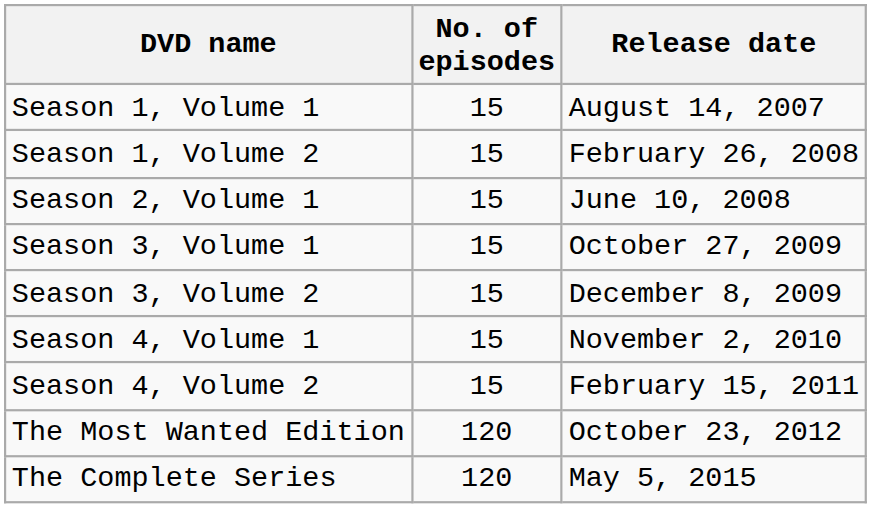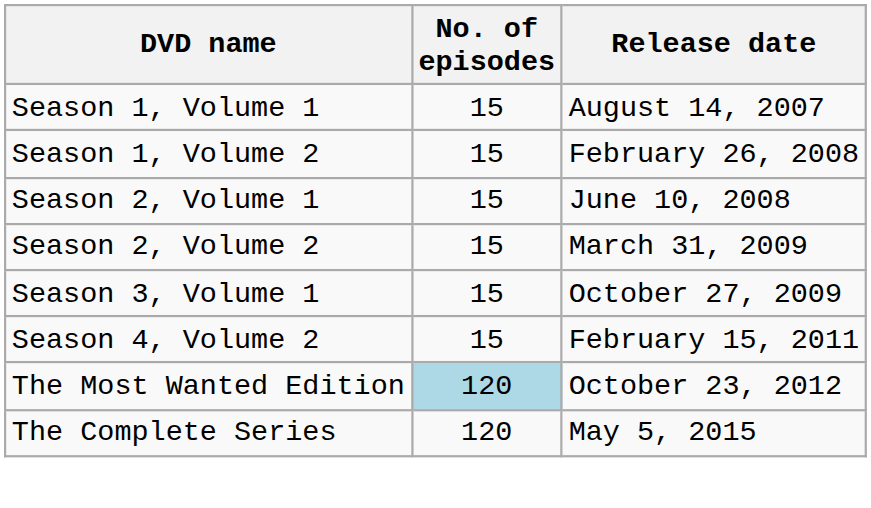 <table class="wikitable">
 <tr>
 <th>DVD name</th>
 <th>No. of<br>episodes</th>
 <th>Release date</th>
 </tr>
 <tr>
 <td>Season 1, Volume 1</td>
 <td style="text-align:center;">15</td>
 <td>August 14, 2007</td>
 </tr>
 <tr>
 <td>Season 1, Volume 2</td>
 <td style="text-align:center;">15</td>
 <td>February 26, 2008</td>
 </tr>
 <tr>
 <td>Season 2, Volume 1</td>
 <td style="text-align:center;">15</td>
 <td>June 10, 2008</td>
 </tr>
 <tr>
+<td>Season 2, Volume 2</td>
+<td style="text-align:center;">15</td>
+<td>March 31, 2009</td>
+</tr>
+<tr>
 <td>Season 3, Volume 1</td>
 <td style="text-align:center;">15</td>
 <td>October 27, 2009</td>
-</tr>
-<tr>
-<td>Season 3, Volume 2</td>
-<td style="text-align:center;">15</td>
-<td>December 8, 2009</td>
-</tr>
-<tr>
-<td>Season 4, Volume 1</td>
-<td style="text-align:center;">15</td>
-<td>November 2, 2010</td>
 </tr>
 <tr>
 <td>Season 4, Volume 2</td>
 <td style="text-align:center;">15</td>
 <td>February 15, 2011</td>
 </tr>
 <tr>
 <td>The Most Wanted Edition</td>
-<td style="text-align:center;">120</td>
+<td style="background: lightblue; text-align:center;">120</td>
 <td>October 23, 2012</td>
 </tr>
 <tr>
 <td>The Complete Series</td>
 <td style="text-align:center;">120</td>
 <td>May 5, 2015</td>
 </tr>
 </table>
